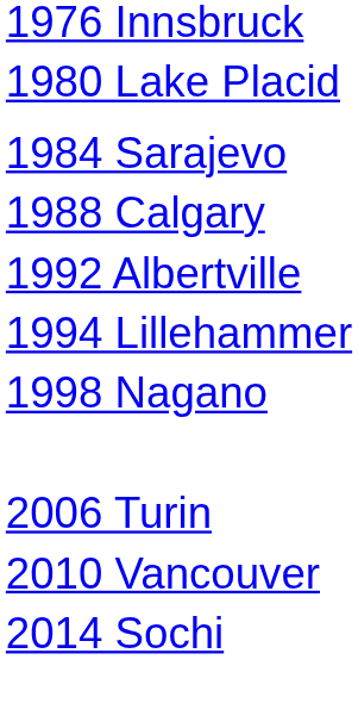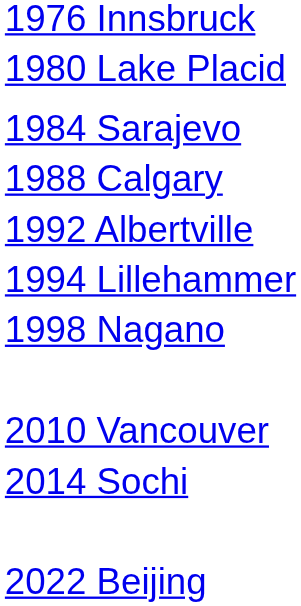 <table>
 <tr valign="top">
 <td><a href='#'>1976 Innsbruck</a><br></td>
 <td></td>
 <td></td>
 <td></td>
 </tr>
 <tr valign="top">
 <td rowspan=2><a href='#'>1980 Lake Placid</a><br></td>
 <td rowspan=2></td>
 <td rowspan=2></td>
 <td></td>
 </tr>
 <tr>
 </tr>
 <tr>
 <td></td>
 </tr>
 <tr valign="top">
 <td><a href='#'>1984 Sarajevo</a><br></td>
 <td></td>
 <td></td>
 <td></td>
 </tr>
 <tr valign="top">
 <td><a href='#'>1988 Calgary</a><br></td>
 <td></td>
 <td></td>
 <td></td>
 </tr>
 <tr valign="top">
 <td><a href='#'>1992 Albertville</a><br></td>
 <td></td>
 <td></td>
 <td></td>
 </tr>
 <tr>
 <td><a href='#'>1994 Lillehammer</a><br></td>
 <td></td>
 <td></td>
 <td></td>
 </tr>
 <tr>
 <td><a href='#'>1998 Nagano</a><br></td>
 <td></td>
 <td></td>
 <td></td>
 </tr>
 <tr valign="top">
 <td><br></td>
 <td></td>
 <td></td>
 <td></td>
 </tr>
 <tr valign="top">
-<td><a href='#'>2006 Turin</a><br></td>
-<td></td>
-<td></td>
-<td></td>
-</tr>
-<tr valign="top">
 <td><a href='#'>2010 Vancouver</a><br></td>
 <td></td>
 <td></td>
 <td></td>
 </tr>
 <tr valign="top">
 <td><a href='#'>2014 Sochi</a><br></td>
 <td></td>
 <td></td>
 <td></td>
 </tr>
 <tr valign="top">
 <td><br></td>
 <td></td>
 <td></td>
 <td></td>
 </tr>
 <tr>
+<td><a href='#'>2022 Beijing</a> <br></td>
+<td></td>
+<td></td>
+<td></td>
+</tr>
+<tr>
 </tr>
 </table>
